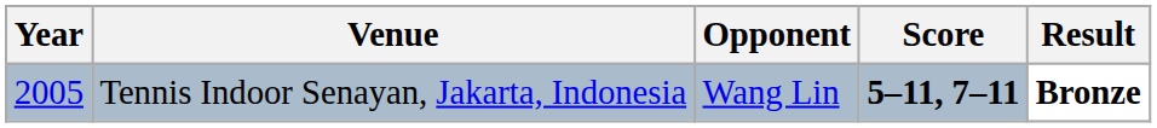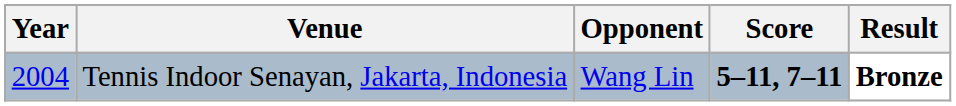 <table class="sortable wikitable" style="font-size: 90%;">
 <tr>
 <th>Year</th>
 <th>Venue</th>
 <th>Opponent</th>
 <th>Score</th>
 <th>Result</th>
 </tr>
 <tr style="background:#AABBCC">
-<td align="center"><a href='#'>2005</a></td>
+<td align="center"><a href='#'>2004</a></td>
 <td align="left">Tennis Indoor Senayan, <a href='#'>Jakarta, Indonesia</a></td>
 <td align="left"> <a href='#'>Wang Lin</a></td>
 <td align="left"><strong>5–11, 7–11</strong></td>
 <td style="text-align:left; background:white"> <strong>Bronze</strong></td>
 </tr>
 </table>
